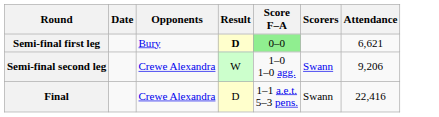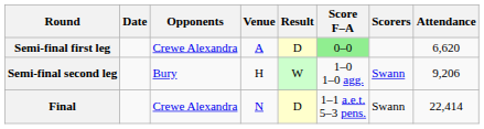 <table class="wikitable plainrowheaders sortable" style="text-align:center">
 <tr>
 <th scope=col>Round</th>
 <th scope=col>Date</th>
 <th scope=col>Opponents</th>
+<th scope=col>Venue</th>
 <th scope=col>Result</th>
 <th scope=col>Score<br>F–A</th>
 <th scope=col class=unsortable>Scorers</th>
 <th scope=col>Attendance</th>
 </tr>
 <tr>
 <th scope=row>Semi-final first leg</th>
 <td align=left></td>
-<td align=left><a href='#'>Bury</a></td>
-<td style="background:#ffc;"><strong>D</strong></td>
+<td align=left><a href='#'>Crewe Alexandra</a></td>
+<td><a href='#'>A</a></td>
+<td style="background:#ffc;">D</td>
 <td style="background: lightgreen;">0–0</td>
 <td align=left></td>
-<td>6,621</td>
+<td>6,620</td>
 </tr>
 <tr>
 <th scope=row>Semi-final second leg</th>
 <td align=left></td>
-<td align=left><a href='#'>Crewe Alexandra</a></td>
+<td align=left><a href='#'>Bury</a></td>
+<td>H</td>
 <td style="background:#cfc;">W</td>
 <td>1–0<br>1–0 <a href='#'>agg.</a></td>
 <td align=left><a href='#'>Swann</a></td>
 <td>9,206</td>
 </tr>
 <tr>
 <th scope=row>Final</th>
 <td align=left></td>
 <td align=left><a href='#'>Crewe Alexandra</a></td>
+<td><a href='#'>N</a></td>
 <td style="background:#ffc;">D</td>
 <td>1–1 <a href='#'>a.e.t.</a><br>5–3 <a href='#'>pens.</a></td>
 <td align=left>Swann</td>
-<td>22,416</td>
+<td>22,414</td>
 </tr>
 </table>
